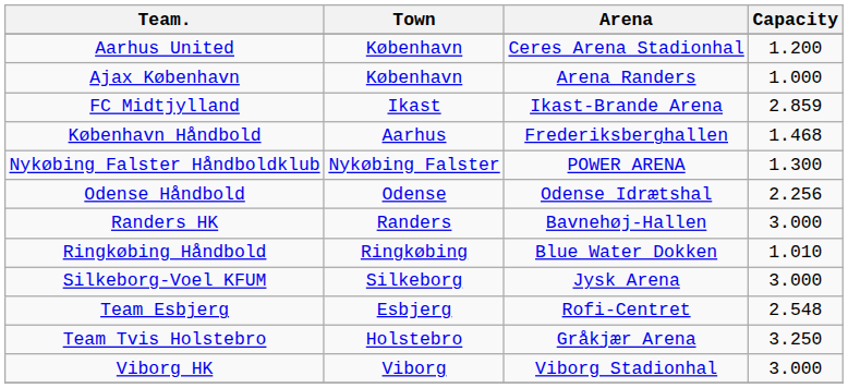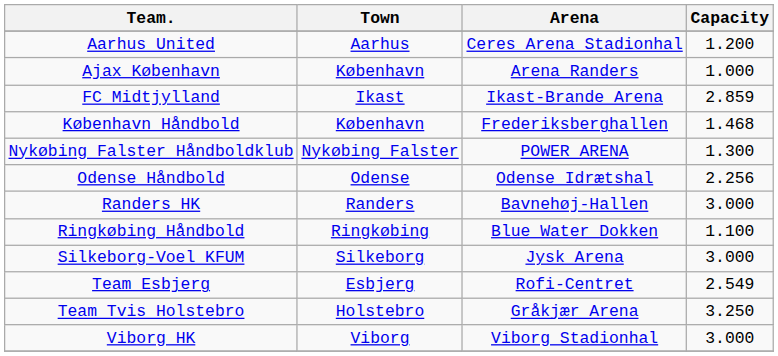 <table class="wikitable" style="text-align: center;">
 <tr>
 <th valign=center>Team.</th>
 <th>Town</th>
 <th>Arena</th>
 <th>Capacity</th>
 </tr>
 <tr>
 </tr>
 <tr>
 <td><a href='#'>Aarhus United</a></td>
-<td><a href='#'>København</a></td>
+<td><a href='#'>Aarhus</a></td>
 <td><a href='#'>Ceres Arena Stadionhal</a></td>
 <td>1.200</td>
 </tr>
 <tr>
 <td><a href='#'>Ajax København</a></td>
 <td><a href='#'>København</a></td>
 <td><a href='#'>Arena Randers</a></td>
 <td>1.000</td>
 </tr>
 <tr>
 <td><a href='#'>FC Midtjylland</a></td>
 <td><a href='#'>Ikast</a></td>
 <td><a href='#'>Ikast-Brande Arena</a></td>
 <td>2.859</td>
 </tr>
 <tr>
 <td><a href='#'>København Håndbold</a></td>
-<td><a href='#'>Aarhus</a></td>
+<td><a href='#'>København</a></td>
 <td><a href='#'>Frederiksberghallen</a></td>
 <td>1.468</td>
 </tr>
 <tr>
 <td><a href='#'>Nykøbing Falster Håndboldklub</a></td>
 <td><a href='#'>Nykøbing Falster</a></td>
 <td><a href='#'>POWER ARENA</a></td>
 <td>1.300</td>
 </tr>
 <tr>
 <td><a href='#'>Odense Håndbold</a></td>
 <td><a href='#'>Odense</a></td>
 <td><a href='#'>Odense Idrætshal</a></td>
 <td>2.256</td>
 </tr>
 <tr>
 <td><a href='#'>Randers HK</a></td>
 <td><a href='#'>Randers</a></td>
 <td><a href='#'>Bavnehøj-Hallen</a></td>
 <td>3.000</td>
 </tr>
 <tr>
 <td><a href='#'>Ringkøbing Håndbold</a></td>
 <td><a href='#'>Ringkøbing</a></td>
 <td><a href='#'>Blue Water Dokken</a></td>
-<td>1.010</td>
+<td>1.100</td>
 </tr>
 <tr>
 <td><a href='#'>Silkeborg-Voel KFUM</a></td>
 <td><a href='#'>Silkeborg</a></td>
 <td><a href='#'>Jysk Arena</a></td>
 <td>3.000</td>
 </tr>
 <tr>
 <td><a href='#'>Team Esbjerg</a></td>
 <td><a href='#'>Esbjerg</a></td>
 <td><a href='#'>Rofi-Centret</a></td>
-<td>2.548</td>
+<td>2.549</td>
 </tr>
 <tr>
 <td><a href='#'>Team Tvis Holstebro</a></td>
 <td><a href='#'>Holstebro</a></td>
 <td><a href='#'>Gråkjær Arena</a></td>
 <td>3.250</td>
 </tr>
 <tr>
 <td><a href='#'>Viborg HK</a></td>
 <td><a href='#'>Viborg</a></td>
 <td><a href='#'>Viborg Stadionhal</a></td>
 <td>3.000</td>
 </tr>
 <tr>
 </tr>
 </table>
